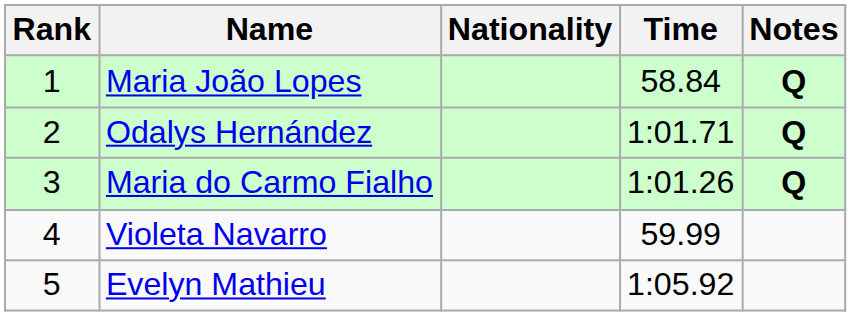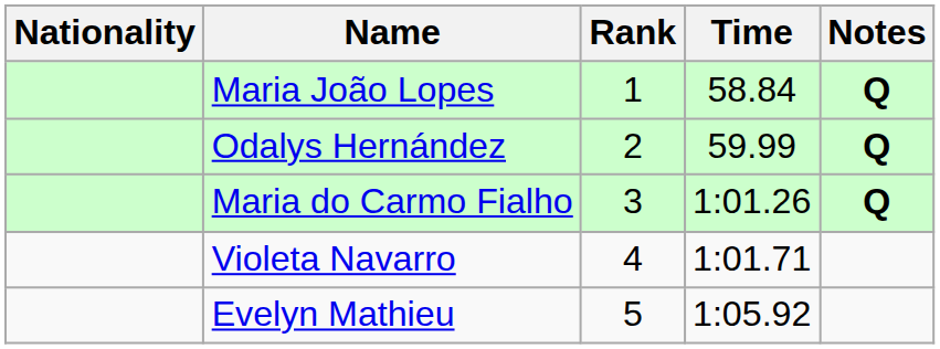 <table class="wikitable sortable" style="text-align:center">
 <tr>
+<th>Nationality</th>
+<th>Name</th>
 <th>Rank</th>
-<th>Name</th>
-<th>Nationality</th>
 <th>Time</th>
 <th>Notes</th>
 </tr>
 <tr bgcolor=ccffcc>
+<td align=left></td>
+<td align=left><a href='#'>Maria João Lopes</a></td>
 <td align=center>1</td>
-<td align=left><a href='#'>Maria João Lopes</a></td>
-<td align=left></td>
 <td>58.84</td>
 <td><strong>Q</strong></td>
 </tr>
 <tr bgcolor=ccffcc>
+<td align=left></td>
+<td align=left><a href='#'>Odalys Hernández</a></td>
 <td align=center>2</td>
-<td align=left><a href='#'>Odalys Hernández</a></td>
-<td align=left></td>
-<td>1:01.71</td>
+<td>59.99</td>
 <td><strong>Q</strong></td>
 </tr>
 <tr bgcolor=ccffcc>
+<td align=left></td>
+<td align=left><a href='#'>Maria do Carmo Fialho</a></td>
 <td align=center>3</td>
-<td align=left><a href='#'>Maria do Carmo Fialho</a></td>
-<td align=left></td>
 <td>1:01.26</td>
 <td><strong>Q</strong></td>
 </tr>
 <tr>
+<td align=left></td>
+<td align=left><a href='#'>Violeta Navarro</a></td>
 <td align=center>4</td>
-<td align=left><a href='#'>Violeta Navarro</a></td>
-<td align=left></td>
-<td>59.99</td>
+<td>1:01.71</td>
 <td></td>
 </tr>
 <tr>
+<td align=left></td>
+<td align=left><a href='#'>Evelyn Mathieu</a></td>
 <td align=center>5</td>
-<td align=left><a href='#'>Evelyn Mathieu</a></td>
-<td align=left></td>
 <td>1:05.92</td>
 <td></td>
 </tr>
 </table>
